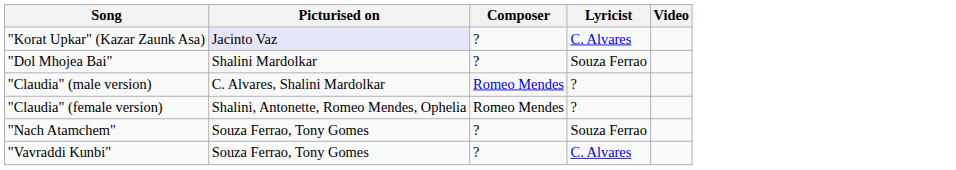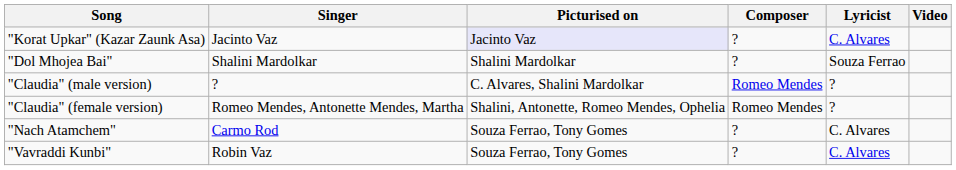 <table class="wikitable">
 <tr>
 <th>Song</th>
+<th>Singer</th>
 <th>Picturised on</th>
 <th>Composer</th>
 <th>Lyricist</th>
 <th>Video</th>
 </tr>
 <tr>
 <td>"Korat Upkar" (Kazar Zaunk Asa)</td>
+<td>Jacinto Vaz</td>
 <td style="background: lavender;">Jacinto Vaz</td>
 <td>?</td>
 <td><a href='#'>C. Alvares</a></td>
 <td></td>
 </tr>
 <tr>
 <td>"Dol Mhojea Bai"</td>
 <td>Shalini Mardolkar</td>
+<td>Shalini Mardolkar</td>
 <td>?</td>
 <td>Souza Ferrao</td>
 <td></td>
 </tr>
 <tr>
 <td>"Claudia" (male version)</td>
+<td>?</td>
 <td>C. Alvares, Shalini Mardolkar</td>
 <td><a href='#'>Romeo Mendes</a></td>
 <td>?</td>
 <td></td>
 </tr>
 <tr>
 <td>"Claudia" (female version)</td>
+<td>Romeo Mendes, Antonette Mendes, Martha</td>
 <td>Shalini, Antonette, Romeo Mendes, Ophelia</td>
 <td>Romeo Mendes</td>
 <td>?</td>
 <td></td>
 </tr>
 <tr>
 <td>"Nach Atamchem"</td>
+<td><a href='#'>Carmo Rod</a></td>
 <td>Souza Ferrao, Tony Gomes</td>
 <td>?</td>
-<td>Souza Ferrao</td>
+<td>C. Alvares</td>
 <td></td>
 </tr>
 <tr>
 <td>"Vavraddi Kunbi"</td>
+<td>Robin Vaz</td>
 <td>Souza Ferrao, Tony Gomes</td>
 <td>?</td>
 <td><a href='#'>C. Alvares</a></td>
 <td></td>
 </tr>
 </table>
